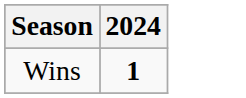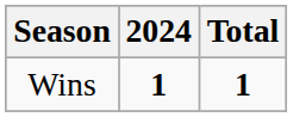 <table class="wikitable">
 <tr>
 <th>Season</th>
 <th>2024</th>
+<th><strong>Total</strong></th>
 </tr>
 <tr align=center>
 <td>Wins</td>
 <td><strong>1</strong></td>
+<td><strong>1</strong></td>
 </tr>
 </table>
